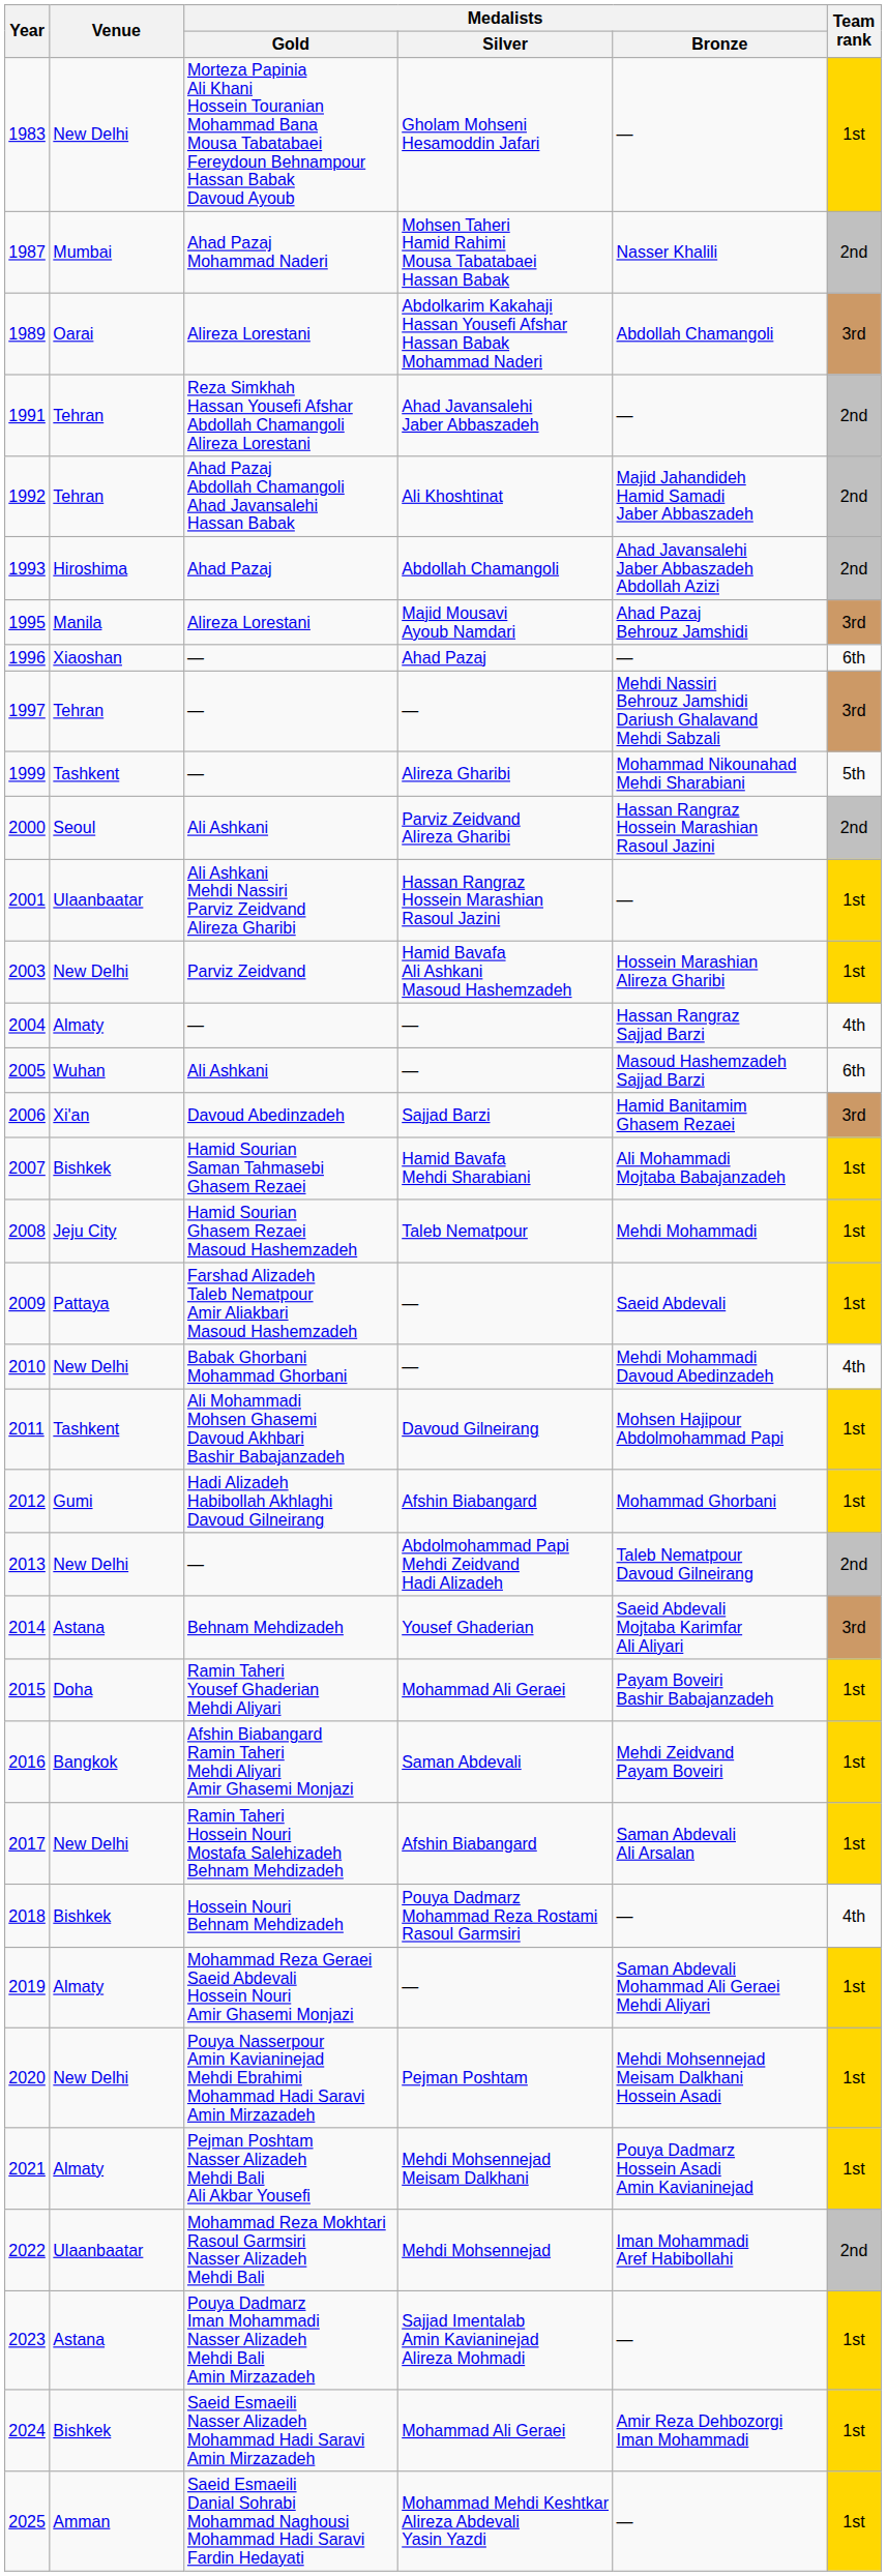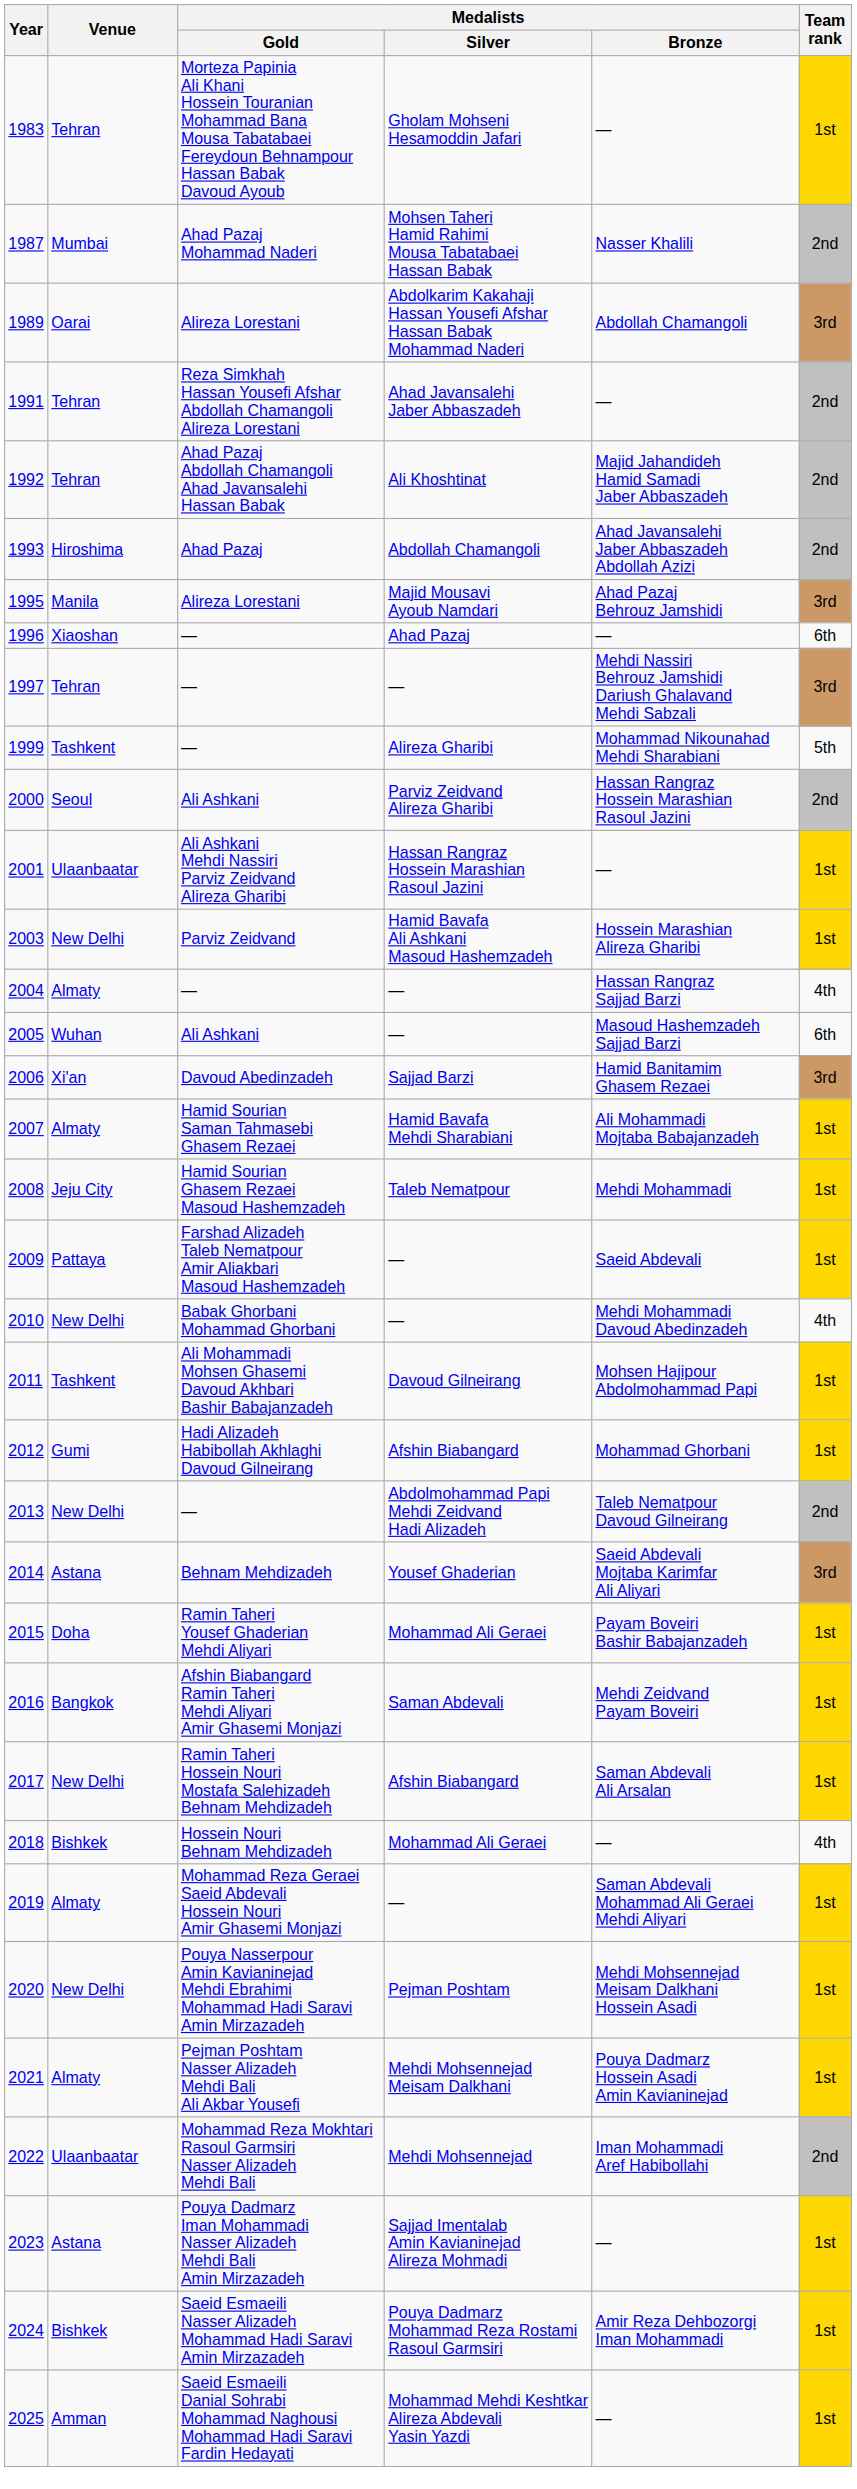 <table class="wikitable" style="text-align:left; font-size:90%">
 <tr>
 <th rowspan=2>Year</th>
 <th width=110 rowspan=2>Venue</th>
 <th colspan=3>Medalists</th>
 <th width=40 rowspan=2>Team rank</th>
 </tr>
 <tr>
 <th width=180 align="center">Gold</th>
 <th width=180 align="center">Silver</th>
 <th width=180 align="center">Bronze</th>
 </tr>
 <tr>
 <td><a href='#'>1983</a></td>
-<td><a href='#'>New Delhi</a></td>
+<td><a href='#'>Tehran</a></td>
 <td><a href='#'>Morteza Papinia</a><br><a href='#'>Ali Khani</a><br><a href='#'>Hossein Touranian</a><br><a href='#'>Mohammad Bana</a><br><a href='#'>Mousa Tabatabaei</a><br><a href='#'>Fereydoun Behnampour</a><br><a href='#'>Hassan Babak</a><br><a href='#'>Davoud Ayoub</a></td>
 <td><a href='#'>Gholam Mohseni</a><br><a href='#'>Hesamoddin Jafari</a></td>
 <td>—</td>
 <td align="center" bgcolor=gold>1st</td>
 </tr>
 <tr>
 <td><a href='#'>1987</a></td>
 <td><a href='#'>Mumbai</a></td>
 <td><a href='#'>Ahad Pazaj</a><br><a href='#'>Mohammad Naderi</a></td>
 <td><a href='#'>Mohsen Taheri</a><br><a href='#'>Hamid Rahimi</a><br><a href='#'>Mousa Tabatabaei</a><br><a href='#'>Hassan Babak</a></td>
 <td><a href='#'>Nasser Khalili</a></td>
 <td align="center" bgcolor=silver>2nd</td>
 </tr>
 <tr>
 <td><a href='#'>1989</a></td>
 <td><a href='#'>Oarai</a></td>
 <td><a href='#'>Alireza Lorestani</a></td>
 <td><a href='#'>Abdolkarim Kakahaji</a><br><a href='#'>Hassan Yousefi Afshar</a><br><a href='#'>Hassan Babak</a><br><a href='#'>Mohammad Naderi</a></td>
 <td><a href='#'>Abdollah Chamangoli</a></td>
 <td align="center" bgcolor=cc9966>3rd</td>
 </tr>
 <tr>
 <td><a href='#'>1991</a></td>
 <td><a href='#'>Tehran</a></td>
 <td><a href='#'>Reza Simkhah</a><br><a href='#'>Hassan Yousefi Afshar</a><br><a href='#'>Abdollah Chamangoli</a><br><a href='#'>Alireza Lorestani</a></td>
 <td><a href='#'>Ahad Javansalehi</a><br><a href='#'>Jaber Abbaszadeh</a></td>
 <td>—</td>
 <td align="center" bgcolor=silver>2nd</td>
 </tr>
 <tr>
 <td><a href='#'>1992</a></td>
 <td><a href='#'>Tehran</a></td>
 <td><a href='#'>Ahad Pazaj</a><br><a href='#'>Abdollah Chamangoli</a><br><a href='#'>Ahad Javansalehi</a><br><a href='#'>Hassan Babak</a></td>
 <td><a href='#'>Ali Khoshtinat</a></td>
 <td><a href='#'>Majid Jahandideh</a><br><a href='#'>Hamid Samadi</a><br><a href='#'>Jaber Abbaszadeh</a></td>
 <td align="center" bgcolor=silver>2nd</td>
 </tr>
 <tr>
 <td><a href='#'>1993</a></td>
 <td><a href='#'>Hiroshima</a></td>
 <td><a href='#'>Ahad Pazaj</a></td>
 <td><a href='#'>Abdollah Chamangoli</a></td>
 <td><a href='#'>Ahad Javansalehi</a><br><a href='#'>Jaber Abbaszadeh</a><br><a href='#'>Abdollah Azizi</a></td>
 <td align="center" bgcolor=silver>2nd</td>
 </tr>
 <tr>
 <td><a href='#'>1995</a></td>
 <td><a href='#'>Manila</a></td>
 <td><a href='#'>Alireza Lorestani</a></td>
 <td><a href='#'>Majid Mousavi</a><br><a href='#'>Ayoub Namdari</a></td>
 <td><a href='#'>Ahad Pazaj</a><br><a href='#'>Behrouz Jamshidi</a></td>
 <td align="center" bgcolor=cc9966>3rd</td>
 </tr>
 <tr>
 <td><a href='#'>1996</a></td>
 <td><a href='#'>Xiaoshan</a></td>
 <td>—</td>
 <td><a href='#'>Ahad Pazaj</a></td>
 <td>—</td>
 <td align="center">6th</td>
 </tr>
 <tr>
 <td><a href='#'>1997</a></td>
 <td><a href='#'>Tehran</a></td>
 <td>—</td>
 <td>—</td>
 <td><a href='#'>Mehdi Nassiri</a><br><a href='#'>Behrouz Jamshidi</a><br><a href='#'>Dariush Ghalavand</a><br><a href='#'>Mehdi Sabzali</a></td>
 <td align="center" bgcolor=cc9966>3rd</td>
 </tr>
 <tr>
 <td><a href='#'>1999</a></td>
 <td><a href='#'>Tashkent</a></td>
 <td>—</td>
 <td><a href='#'>Alireza Gharibi</a></td>
 <td><a href='#'>Mohammad Nikounahad</a><br><a href='#'>Mehdi Sharabiani</a></td>
 <td align="center">5th</td>
 </tr>
 <tr>
 <td><a href='#'>2000</a></td>
 <td><a href='#'>Seoul</a></td>
 <td><a href='#'>Ali Ashkani</a></td>
 <td><a href='#'>Parviz Zeidvand</a><br><a href='#'>Alireza Gharibi</a></td>
 <td><a href='#'>Hassan Rangraz</a><br><a href='#'>Hossein Marashian</a><br><a href='#'>Rasoul Jazini</a></td>
 <td align="center" bgcolor=silver>2nd</td>
 </tr>
 <tr>
 <td><a href='#'>2001</a></td>
 <td><a href='#'>Ulaanbaatar</a></td>
 <td><a href='#'>Ali Ashkani</a><br><a href='#'>Mehdi Nassiri</a><br><a href='#'>Parviz Zeidvand</a><br><a href='#'>Alireza Gharibi</a></td>
 <td><a href='#'>Hassan Rangraz</a><br><a href='#'>Hossein Marashian</a><br><a href='#'>Rasoul Jazini</a></td>
 <td>—</td>
 <td align="center" bgcolor=gold>1st</td>
 </tr>
 <tr>
 <td><a href='#'>2003</a></td>
 <td><a href='#'>New Delhi</a></td>
 <td><a href='#'>Parviz Zeidvand</a></td>
 <td><a href='#'>Hamid Bavafa</a><br><a href='#'>Ali Ashkani</a><br><a href='#'>Masoud Hashemzadeh</a></td>
 <td><a href='#'>Hossein Marashian</a><br><a href='#'>Alireza Gharibi</a></td>
 <td align="center" bgcolor=gold>1st</td>
 </tr>
 <tr>
 <td><a href='#'>2004</a></td>
 <td><a href='#'>Almaty</a></td>
 <td>—</td>
 <td>—</td>
 <td><a href='#'>Hassan Rangraz</a><br><a href='#'>Sajjad Barzi</a></td>
 <td align="center">4th</td>
 </tr>
 <tr>
 <td><a href='#'>2005</a></td>
 <td><a href='#'>Wuhan</a></td>
 <td><a href='#'>Ali Ashkani</a></td>
 <td>—</td>
 <td><a href='#'>Masoud Hashemzadeh</a><br><a href='#'>Sajjad Barzi</a></td>
 <td align="center">6th</td>
 </tr>
 <tr>
 <td><a href='#'>2006</a></td>
 <td><a href='#'>Xi'an</a></td>
 <td><a href='#'>Davoud Abedinzadeh</a></td>
 <td><a href='#'>Sajjad Barzi</a></td>
 <td><a href='#'>Hamid Banitamim</a><br><a href='#'>Ghasem Rezaei</a></td>
 <td align="center" bgcolor=cc9966>3rd</td>
 </tr>
 <tr>
 <td><a href='#'>2007</a></td>
-<td><a href='#'>Bishkek</a></td>
+<td><a href='#'>Almaty</a></td>
 <td><a href='#'>Hamid Sourian</a><br><a href='#'>Saman Tahmasebi</a><br><a href='#'>Ghasem Rezaei</a></td>
 <td><a href='#'>Hamid Bavafa</a><br><a href='#'>Mehdi Sharabiani</a></td>
 <td><a href='#'>Ali Mohammadi</a><br><a href='#'>Mojtaba Babajanzadeh</a></td>
 <td align="center" bgcolor=gold>1st</td>
 </tr>
 <tr>
 <td><a href='#'>2008</a></td>
 <td><a href='#'>Jeju City</a></td>
 <td><a href='#'>Hamid Sourian</a><br><a href='#'>Ghasem Rezaei</a><br><a href='#'>Masoud Hashemzadeh</a></td>
 <td><a href='#'>Taleb Nematpour</a></td>
 <td><a href='#'>Mehdi Mohammadi</a></td>
 <td align="center" bgcolor=gold>1st</td>
 </tr>
 <tr>
 <td><a href='#'>2009</a></td>
 <td><a href='#'>Pattaya</a></td>
 <td><a href='#'>Farshad Alizadeh</a><br><a href='#'>Taleb Nematpour</a><br><a href='#'>Amir Aliakbari</a><br><a href='#'>Masoud Hashemzadeh</a></td>
 <td>—</td>
 <td><a href='#'>Saeid Abdevali</a></td>
 <td align="center" bgcolor=gold>1st</td>
 </tr>
 <tr>
 <td><a href='#'>2010</a></td>
 <td><a href='#'>New Delhi</a></td>
 <td><a href='#'>Babak Ghorbani</a><br><a href='#'>Mohammad Ghorbani</a></td>
 <td>—</td>
 <td><a href='#'>Mehdi Mohammadi</a><br><a href='#'>Davoud Abedinzadeh</a></td>
 <td align="center">4th</td>
 </tr>
 <tr>
 <td><a href='#'>2011</a></td>
 <td><a href='#'>Tashkent</a></td>
 <td><a href='#'>Ali Mohammadi</a><br><a href='#'>Mohsen Ghasemi</a><br><a href='#'>Davoud Akhbari</a><br><a href='#'>Bashir Babajanzadeh</a></td>
 <td><a href='#'>Davoud Gilneirang</a></td>
 <td><a href='#'>Mohsen Hajipour</a><br><a href='#'>Abdolmohammad Papi</a></td>
 <td align="center" bgcolor=gold>1st</td>
 </tr>
 <tr>
 <td><a href='#'>2012</a></td>
 <td><a href='#'>Gumi</a></td>
 <td><a href='#'>Hadi Alizadeh</a><br><a href='#'>Habibollah Akhlaghi</a><br><a href='#'>Davoud Gilneirang</a></td>
 <td><a href='#'>Afshin Biabangard</a></td>
 <td><a href='#'>Mohammad Ghorbani</a></td>
 <td align="center" bgcolor=gold>1st</td>
 </tr>
 <tr>
 <td><a href='#'>2013</a></td>
 <td><a href='#'>New Delhi</a></td>
 <td>—</td>
 <td><a href='#'>Abdolmohammad Papi</a><br><a href='#'>Mehdi Zeidvand</a><br><a href='#'>Hadi Alizadeh</a></td>
 <td><a href='#'>Taleb Nematpour</a><br><a href='#'>Davoud Gilneirang</a></td>
 <td align="center" bgcolor=silver>2nd</td>
 </tr>
 <tr>
 <td><a href='#'>2014</a></td>
 <td><a href='#'>Astana</a></td>
 <td><a href='#'>Behnam Mehdizadeh</a></td>
 <td><a href='#'>Yousef Ghaderian</a></td>
 <td><a href='#'>Saeid Abdevali</a><br><a href='#'>Mojtaba Karimfar</a><br><a href='#'>Ali Aliyari</a></td>
 <td align="center" bgcolor=cc9966>3rd</td>
 </tr>
 <tr>
 <td><a href='#'>2015</a></td>
 <td><a href='#'>Doha</a></td>
 <td><a href='#'>Ramin Taheri</a><br><a href='#'>Yousef Ghaderian</a><br><a href='#'>Mehdi Aliyari</a></td>
 <td><a href='#'>Mohammad Ali Geraei</a></td>
 <td><a href='#'>Payam Boveiri</a><br><a href='#'>Bashir Babajanzadeh</a></td>
 <td align="center" bgcolor=gold>1st</td>
 </tr>
 <tr>
 <td><a href='#'>2016</a></td>
 <td><a href='#'>Bangkok</a></td>
 <td><a href='#'>Afshin Biabangard</a><br><a href='#'>Ramin Taheri</a><br><a href='#'>Mehdi Aliyari</a><br><a href='#'>Amir Ghasemi Monjazi</a></td>
 <td><a href='#'>Saman Abdevali</a></td>
 <td><a href='#'>Mehdi Zeidvand</a><br><a href='#'>Payam Boveiri</a></td>
 <td align="center" bgcolor=gold>1st</td>
 </tr>
 <tr>
 <td><a href='#'>2017</a></td>
 <td><a href='#'>New Delhi</a></td>
 <td><a href='#'>Ramin Taheri</a><br><a href='#'>Hossein Nouri</a><br><a href='#'>Mostafa Salehizadeh</a><br><a href='#'>Behnam Mehdizadeh</a></td>
 <td><a href='#'>Afshin Biabangard</a></td>
 <td><a href='#'>Saman Abdevali</a><br><a href='#'>Ali Arsalan</a></td>
 <td align="center" bgcolor=gold>1st</td>
 </tr>
 <tr>
 <td><a href='#'>2018</a></td>
 <td><a href='#'>Bishkek</a></td>
 <td><a href='#'>Hossein Nouri</a><br><a href='#'>Behnam Mehdizadeh</a></td>
-<td><a href='#'>Pouya Dadmarz</a><br><a href='#'>Mohammad Reza Rostami</a><br><a href='#'>Rasoul Garmsiri</a></td>
+<td><a href='#'>Mohammad Ali Geraei</a></td>
 <td>—</td>
 <td align="center">4th</td>
 </tr>
 <tr>
 <td><a href='#'>2019</a></td>
 <td><a href='#'>Almaty</a></td>
 <td><a href='#'>Mohammad Reza Geraei</a><br><a href='#'>Saeid Abdevali</a><br><a href='#'>Hossein Nouri</a><br><a href='#'>Amir Ghasemi Monjazi</a></td>
 <td>—</td>
 <td><a href='#'>Saman Abdevali</a><br><a href='#'>Mohammad Ali Geraei</a><br><a href='#'>Mehdi Aliyari</a></td>
 <td align="center" bgcolor=gold>1st</td>
 </tr>
 <tr>
 <td><a href='#'>2020</a></td>
 <td><a href='#'>New Delhi</a></td>
 <td><a href='#'>Pouya Nasserpour</a><br><a href='#'>Amin Kavianinejad</a><br><a href='#'>Mehdi Ebrahimi</a><br><a href='#'>Mohammad Hadi Saravi</a><br><a href='#'>Amin Mirzazadeh</a></td>
 <td><a href='#'>Pejman Poshtam</a></td>
 <td><a href='#'>Mehdi Mohsennejad</a><br><a href='#'>Meisam Dalkhani</a><br><a href='#'>Hossein Asadi</a></td>
 <td align="center" bgcolor=gold>1st</td>
 </tr>
 <tr>
 <td><a href='#'>2021</a></td>
 <td><a href='#'>Almaty</a></td>
 <td><a href='#'>Pejman Poshtam</a><br><a href='#'>Nasser Alizadeh</a><br><a href='#'>Mehdi Bali</a><br><a href='#'>Ali Akbar Yousefi</a></td>
 <td><a href='#'>Mehdi Mohsennejad</a><br><a href='#'>Meisam Dalkhani</a></td>
 <td><a href='#'>Pouya Dadmarz</a><br><a href='#'>Hossein Asadi</a><br><a href='#'>Amin Kavianinejad</a></td>
 <td align="center" bgcolor=gold>1st</td>
 </tr>
 <tr>
 <td><a href='#'>2022</a></td>
 <td><a href='#'>Ulaanbaatar</a></td>
 <td><a href='#'>Mohammad Reza Mokhtari</a><br><a href='#'>Rasoul Garmsiri</a><br><a href='#'>Nasser Alizadeh</a><br><a href='#'>Mehdi Bali</a></td>
 <td><a href='#'>Mehdi Mohsennejad</a></td>
 <td><a href='#'>Iman Mohammadi</a><br><a href='#'>Aref Habibollahi</a></td>
 <td align="center" bgcolor=silver>2nd</td>
 </tr>
 <tr>
 <td><a href='#'>2023</a></td>
 <td><a href='#'>Astana</a></td>
 <td><a href='#'>Pouya Dadmarz</a><br><a href='#'>Iman Mohammadi</a><br><a href='#'>Nasser Alizadeh</a><br><a href='#'>Mehdi Bali</a><br><a href='#'>Amin Mirzazadeh</a></td>
 <td><a href='#'>Sajjad Imentalab</a><br><a href='#'>Amin Kavianinejad</a><br><a href='#'>Alireza Mohmadi</a></td>
 <td>—</td>
 <td align="center" bgcolor=gold>1st</td>
 </tr>
 <tr>
 <td><a href='#'>2024</a></td>
 <td><a href='#'>Bishkek</a></td>
 <td><a href='#'>Saeid Esmaeili</a><br><a href='#'>Nasser Alizadeh</a><br><a href='#'>Mohammad Hadi Saravi</a><br><a href='#'>Amin Mirzazadeh</a></td>
-<td><a href='#'>Mohammad Ali Geraei</a></td>
+<td><a href='#'>Pouya Dadmarz</a><br><a href='#'>Mohammad Reza Rostami</a><br><a href='#'>Rasoul Garmsiri</a></td>
 <td><a href='#'>Amir Reza Dehbozorgi</a><br><a href='#'>Iman Mohammadi</a></td>
 <td align="center" bgcolor=gold>1st</td>
 </tr>
 <tr>
 <td><a href='#'>2025</a></td>
 <td><a href='#'>Amman</a></td>
 <td><a href='#'>Saeid Esmaeili</a><br><a href='#'>Danial Sohrabi</a><br><a href='#'>Mohammad Naghousi</a><br><a href='#'>Mohammad Hadi Saravi</a><br><a href='#'>Fardin Hedayati</a></td>
 <td><a href='#'>Mohammad Mehdi Keshtkar</a><br><a href='#'>Alireza Abdevali</a><br><a href='#'>Yasin Yazdi</a></td>
 <td>—</td>
 <td align="center" bgcolor=gold>1st</td>
 </tr>
 </table>
